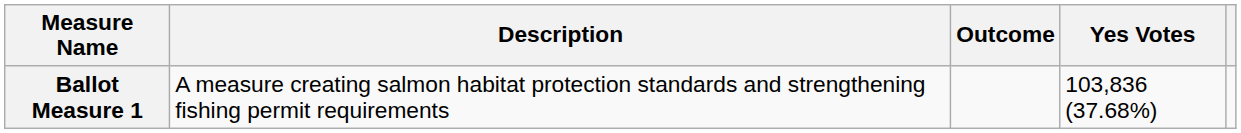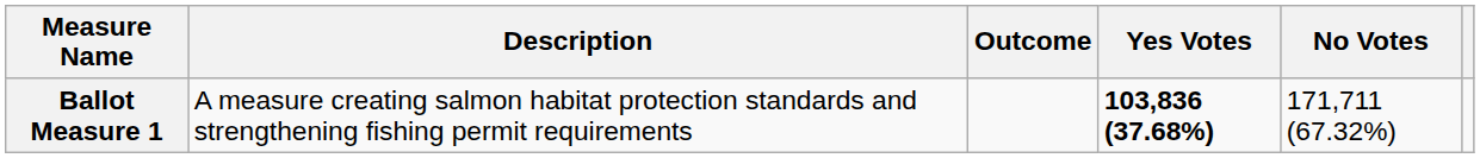 <table class="wikitable sortable plainrowheaders">
 <tr>
 <th scope=col>Measure Name</th>
 <th scope=col>Description</th>
 <th scope=col>Outcome</th>
 <th scope=col>Yes Votes</th>
+<th scope=col>No Votes</th>
 <th scope=col class="unsortable"></th>
 </tr>
 <tr>
 <th scope=row>Ballot Measure 1</th>
 <td>A measure creating salmon habitat protection standards and strengthening fishing permit requirements</td>
 <td></td>
-<td>103,836 (37.68%)</td>
+<td><strong>103,836 (37.68%)</strong></td>
+<td>171,711 (67.32%)</td>
 <td></td>
 </tr>
 </table>
